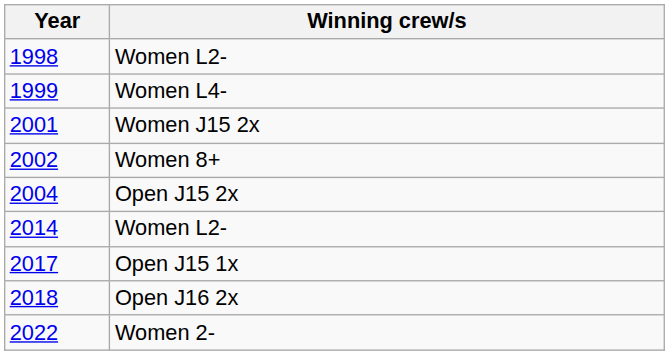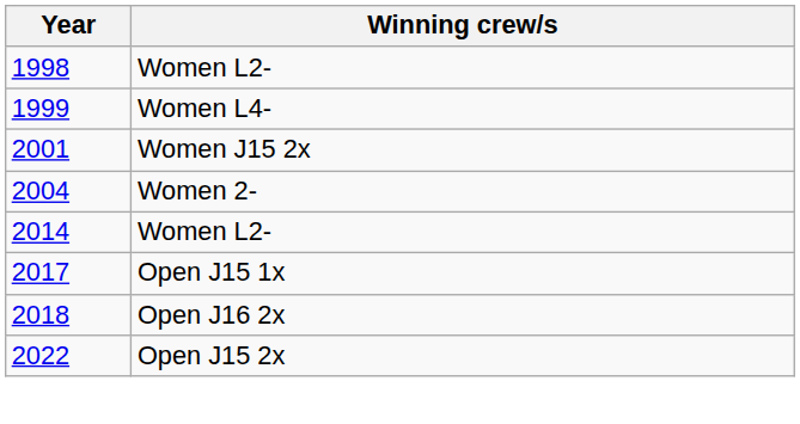 <table class="wikitable">
 <tr>
 <th width=70>Year</th>
 <th width=400>Winning crew/s</th>
 </tr>
 <tr>
 <td><a href='#'>1998</a></td>
 <td>Women L2-</td>
 </tr>
 <tr>
 <td><a href='#'>1999</a></td>
 <td>Women L4-</td>
 </tr>
 <tr>
 <td><a href='#'>2001</a></td>
 <td>Women J15 2x</td>
 </tr>
 <tr>
-<td><a href='#'>2002</a></td>
-<td>Women 8+</td>
-</tr>
-<tr>
 <td><a href='#'>2004</a></td>
-<td>Open J15 2x</td>
+<td>Women 2-</td>
 </tr>
 <tr>
 <td><a href='#'>2014</a></td>
 <td>Women L2-</td>
 </tr>
 <tr>
 <td><a href='#'>2017</a></td>
 <td>Open J15 1x</td>
 </tr>
 <tr>
 <td><a href='#'>2018</a></td>
 <td>Open J16 2x</td>
 </tr>
 <tr>
 <td><a href='#'>2022</a></td>
-<td>Women 2-</td>
+<td>Open J15 2x</td>
 </tr>
 </table>
